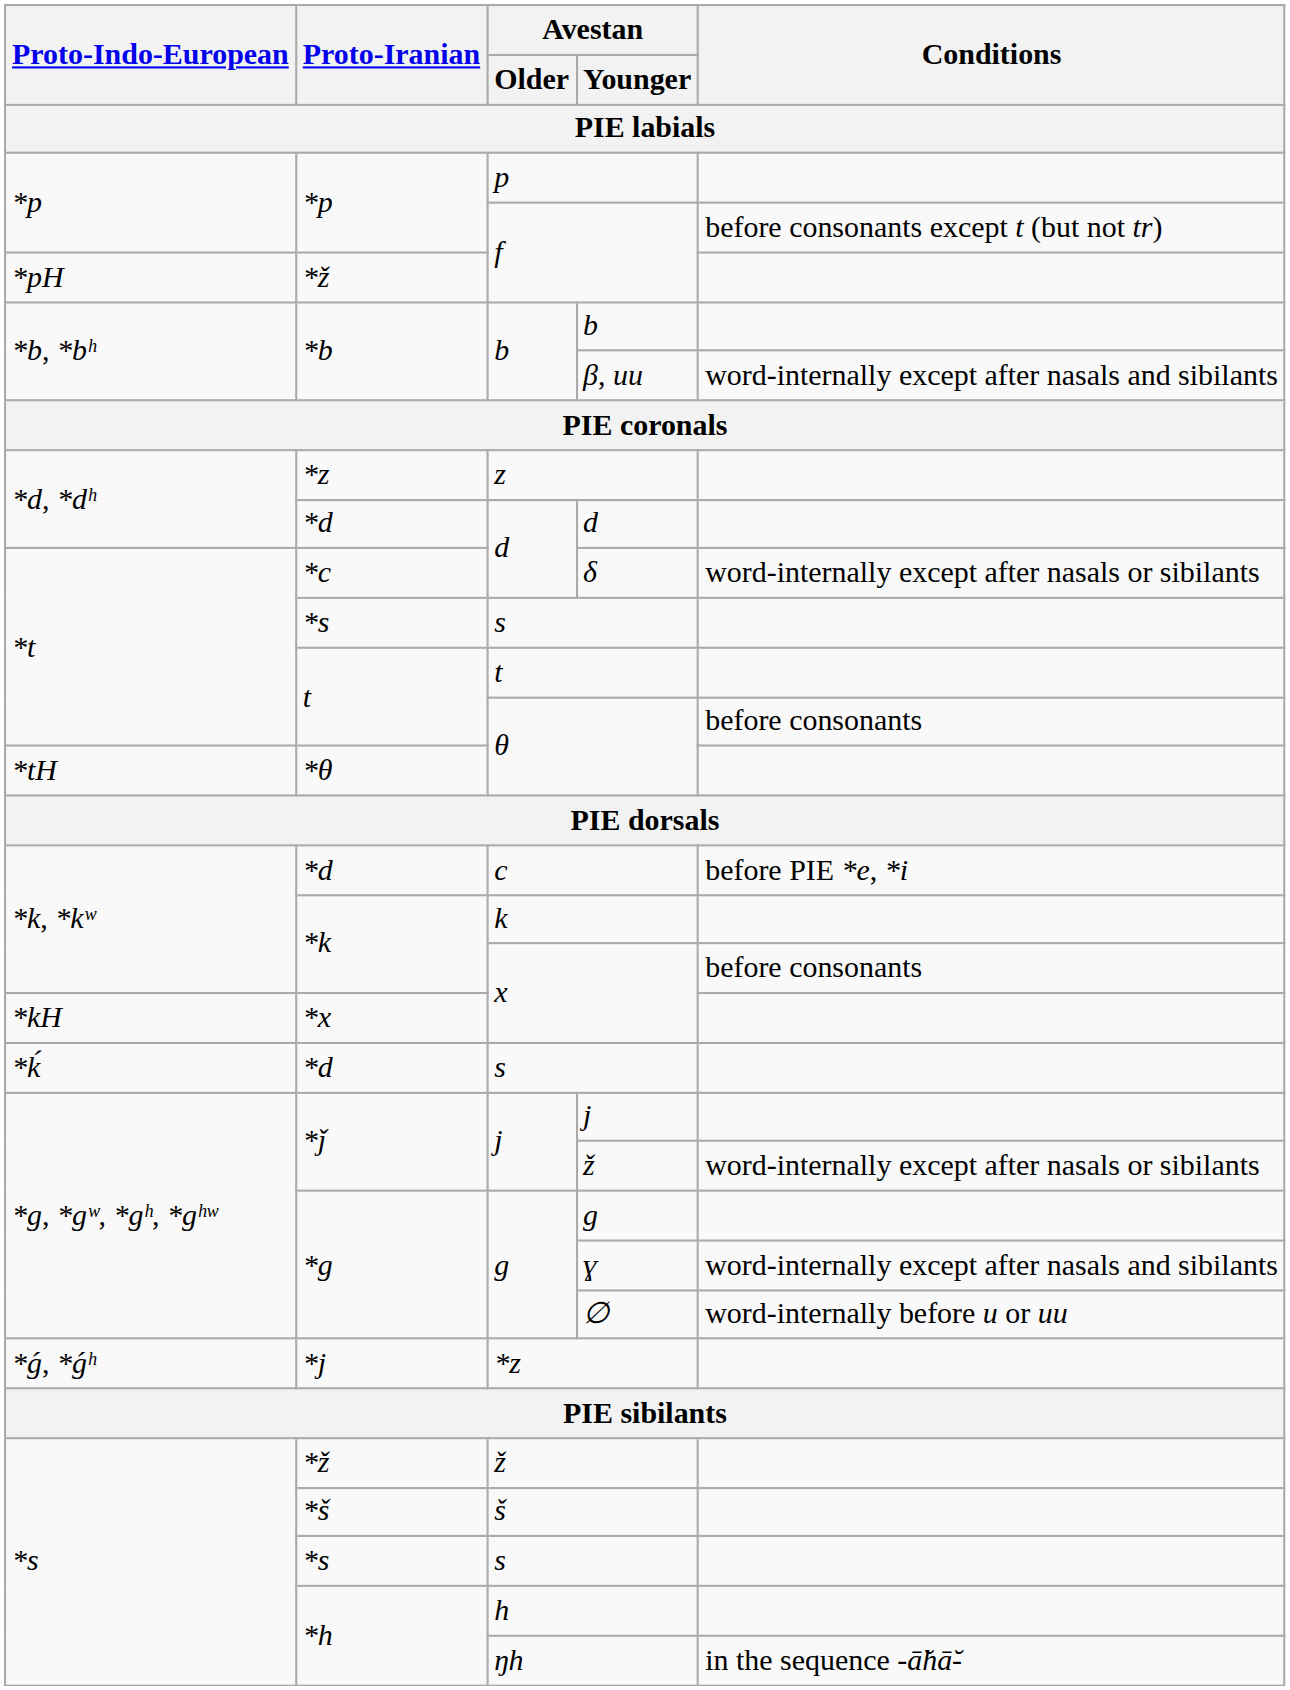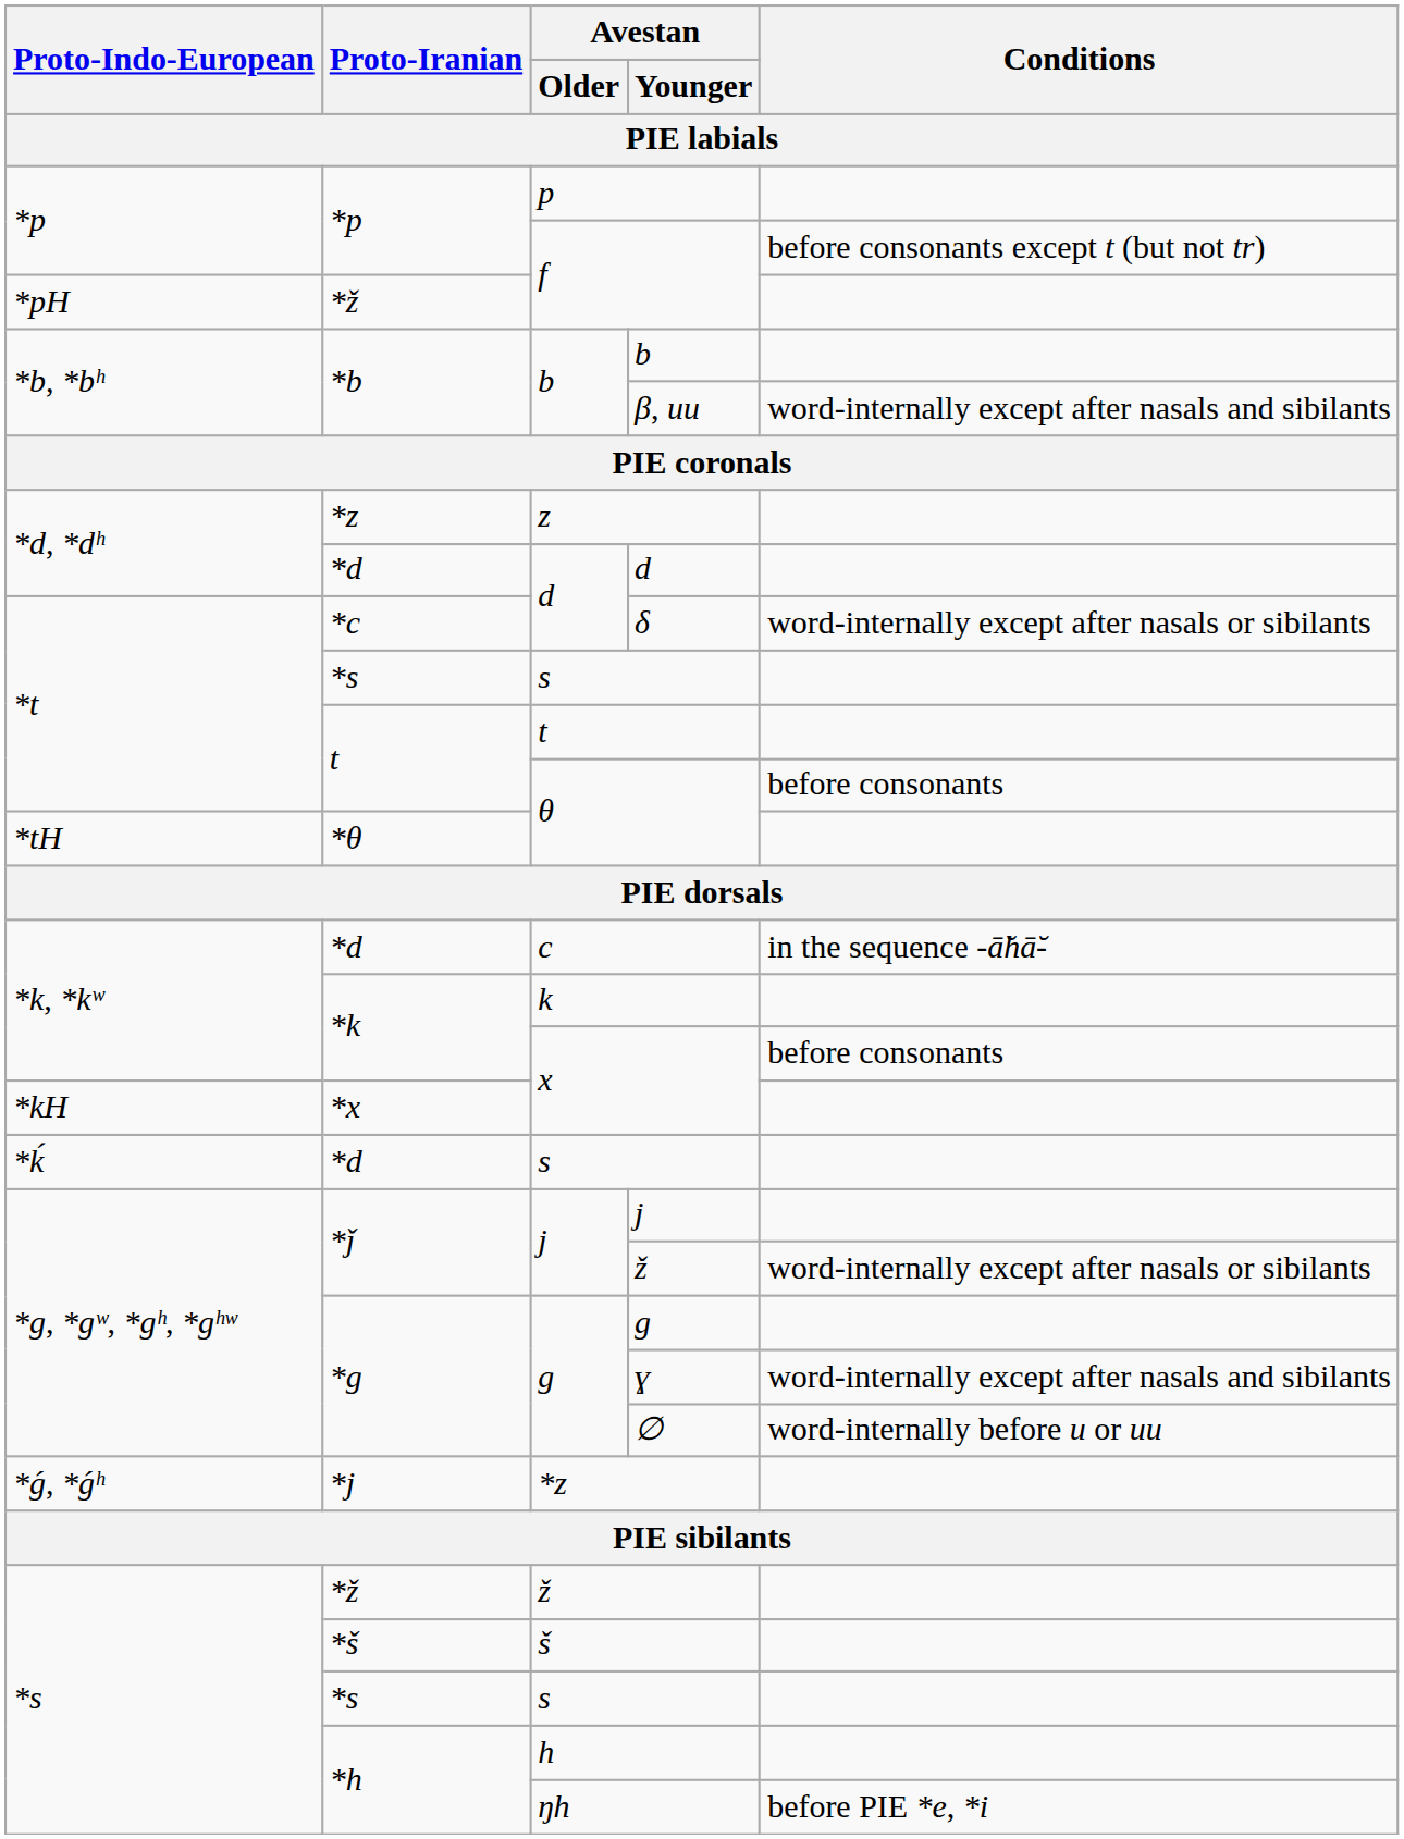 <table class="wikitable" style="font-size:90%">
 <tr>
 <th rowspan="2"><a href='#'>Proto-Indo-European</a></th>
 <th rowspan="2"><a href='#'>Proto-Iranian</a></th>
 <th colspan="2">Avestan</th>
 <th rowspan="2">Conditions</th>
 </tr>
 <tr>
 <th>Older</th>
 <th>Younger</th>
 </tr>
 <tr>
 <th colspan="5">PIE labials</th>
 </tr>
 <tr>
 <td rowspan="2"><em>*p</em></td>
 <td rowspan="2"><em>*p</em></td>
 <td colspan="2"><em>p</em></td>
 <td></td>
 </tr>
 <tr>
 <td colspan="2" rowspan="2"><em>f</em></td>
 <td>before consonants except <em>t</em> (but not <em>tr</em>)</td>
 </tr>
 <tr>
 <td><em>*pH</em></td>
 <td><em>*ž</em><br></td>
 <td></td>
 </tr>
 <tr>
 <td rowspan="2"><em>*b</em>, <em>*bʰ</em></td>
 <td rowspan="2"><em>*b</em></td>
 <td rowspan="2"><em>b</em></td>
 <td><em>b</em></td>
 <td></td>
 </tr>
 <tr>
 <td><em>β</em>, <em>uu</em></td>
 <td>word-internally except after nasals and sibilants</td>
 </tr>
 <tr>
 <th colspan="5">PIE coronals</th>
 </tr>
 <tr>
 <td rowspan="2"><em>*d</em>, <em>*dʰ</em></td>
 <td><em>*z</em><br></td>
 <td colspan="2"><em>z</em></td>
 <td></td>
 </tr>
 <tr>
 <td><em>*d</em></td>
 <td rowspan="2"><em>d</em></td>
 <td><em>d</em></td>
 <td></td>
 </tr>
 <tr>
 <td rowspan="4"><em>*t</em></td>
 <td><em>*c</em></td>
 <td><em>δ</em></td>
 <td>word-internally except after nasals or sibilants</td>
 </tr>
 <tr>
 <td><em>*s</em><br></td>
 <td colspan="2"><em>s</em></td>
 <td></td>
 </tr>
 <tr>
 <td rowspan="2"><em>t</em></td>
 <td colspan="2"><em>t</em></td>
 <td></td>
 </tr>
 <tr>
 <td colspan="2" rowspan="2"><em>θ</em></td>
 <td>before consonants</td>
 </tr>
 <tr>
 <td><em>*tH</em></td>
 <td><em>*θ</em></td>
 <td></td>
 </tr>
 <tr>
 <th colspan="5">PIE dorsals</th>
 </tr>
 <tr>
 <td rowspan="3"><em>*k</em>, <em>*kʷ</em></td>
 <td><em>*d</em><br></td>
 <td colspan="2"><em>c</em></td>
-<td>before PIE <em>*e</em>, <em>*i</em></td>
+<td>in the sequence <em>-ā̆hā̆-</em></td>
 </tr>
 <tr>
 <td rowspan="2"><em>*k</em></td>
 <td colspan="2"><em>k</em></td>
 <td></td>
 </tr>
 <tr>
 <td colspan="2" rowspan="2"><em>x</em></td>
 <td>before consonants</td>
 </tr>
 <tr>
 <td><em>*kH</em></td>
 <td><em>*x</em></td>
 <td></td>
 </tr>
 <tr>
 <td><em>*ḱ</em></td>
 <td><em>*d</em><br></td>
 <td colspan="2"><em>s</em></td>
 <td></td>
 </tr>
 <tr>
 <td rowspan="5"><em>*g</em>, <em>*gʷ</em>, <em>*gʰ</em>, <em>*gʰʷ</em></td>
 <td rowspan="2"><em>*ǰ</em><br></td>
 <td rowspan="2"><em>j</em></td>
 <td><em>j</em></td>
 <td></td>
 </tr>
 <tr>
 <td><em>ž</em></td>
 <td>word-internally except after nasals or sibilants</td>
 </tr>
 <tr>
 <td rowspan="3"><em>*g</em></td>
 <td rowspan="3"><em>g</em></td>
 <td><em>g</em></td>
 <td></td>
 </tr>
 <tr>
 <td><em>ɣ</em></td>
 <td>word-internally except after nasals and sibilants</td>
 </tr>
 <tr>
 <td><em>∅</em></td>
 <td>word-internally before <em>u</em> or <em>uu</em></td>
 </tr>
 <tr>
 <td><em>*ǵ</em>, <em>*ǵʰ</em></td>
 <td><em>*j</em></td>
 <td colspan="2"><em>*z</em></td>
 <td></td>
 </tr>
 <tr>
 <th colspan="5">PIE sibilants</th>
 </tr>
 <tr>
 <td rowspan="5"><em>*s</em></td>
 <td><em>*ž</em><br></td>
 <td colspan="2"><em>ž</em></td>
 <td></td>
 </tr>
 <tr>
 <td><em>*š</em><br></td>
 <td colspan="2"><em>š</em></td>
 <td></td>
 </tr>
 <tr>
 <td><em>*s</em><br></td>
 <td colspan="2"><em>s</em></td>
 <td></td>
 </tr>
 <tr>
 <td rowspan="2"><em>*h</em></td>
 <td colspan="2"><em>h</em></td>
 <td></td>
 </tr>
 <tr>
 <td colspan="2"><em>ŋh</em></td>
-<td>in the sequence <em>-ā̆hā̆-</em></td>
+<td>before PIE <em>*e</em>, <em>*i</em></td>
 </tr>
 </table>
